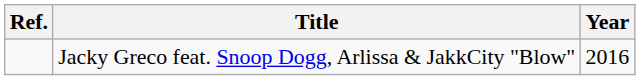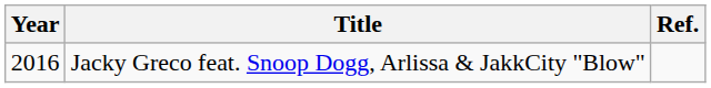 <table class="wikitable">
 <tr>
+<th>Year</th>
+<th>Title</th>
 <th>Ref.</th>
-<th>Title</th>
-<th>Year</th>
 </tr>
 <tr>
+<td>2016</td>
+<td>Jacky Greco feat. <a href='#'>Snoop Dogg</a>, Arlissa & JakkCity "Blow"</td>
 <td></td>
-<td>Jacky Greco feat. <a href='#'>Snoop Dogg</a>, Arlissa & JakkCity "Blow"</td>
-<td>2016</td>
 </tr>
 </table>
